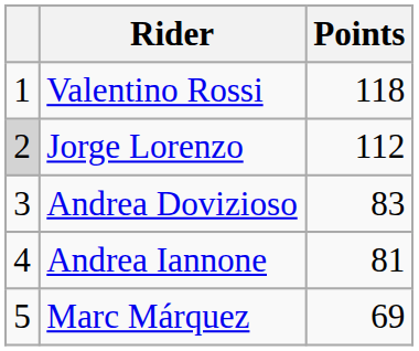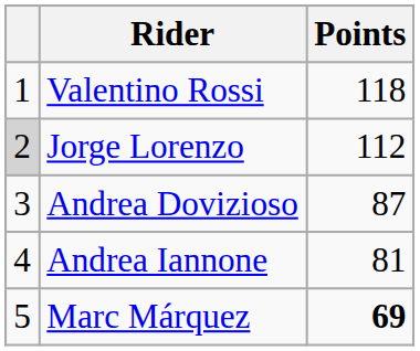 <table class="wikitable" style="font-size: 95%;">
 <tr>
 <th></th>
 <th>Rider</th>
 <th>Points</th>
 </tr>
 <tr>
 <td align=center>1</td>
 <td> <a href='#'>Valentino Rossi</a></td>
 <td align=right>118</td>
 </tr>
 <tr>
 <td align=center style="background: lightgrey;">2</td>
 <td> <a href='#'>Jorge Lorenzo</a></td>
 <td align=right>112</td>
 </tr>
 <tr>
 <td align=center>3</td>
 <td> <a href='#'>Andrea Dovizioso</a></td>
-<td align=right>83</td>
+<td align=right>87</td>
 </tr>
 <tr>
 <td align=center>4</td>
 <td> <a href='#'>Andrea Iannone</a></td>
 <td align=right>81</td>
 </tr>
 <tr>
 <td align=center>5</td>
 <td> <a href='#'>Marc Márquez</a></td>
-<td align=right>69</td>
+<td align=right><strong>69</strong></td>
 </tr>
 </table>
